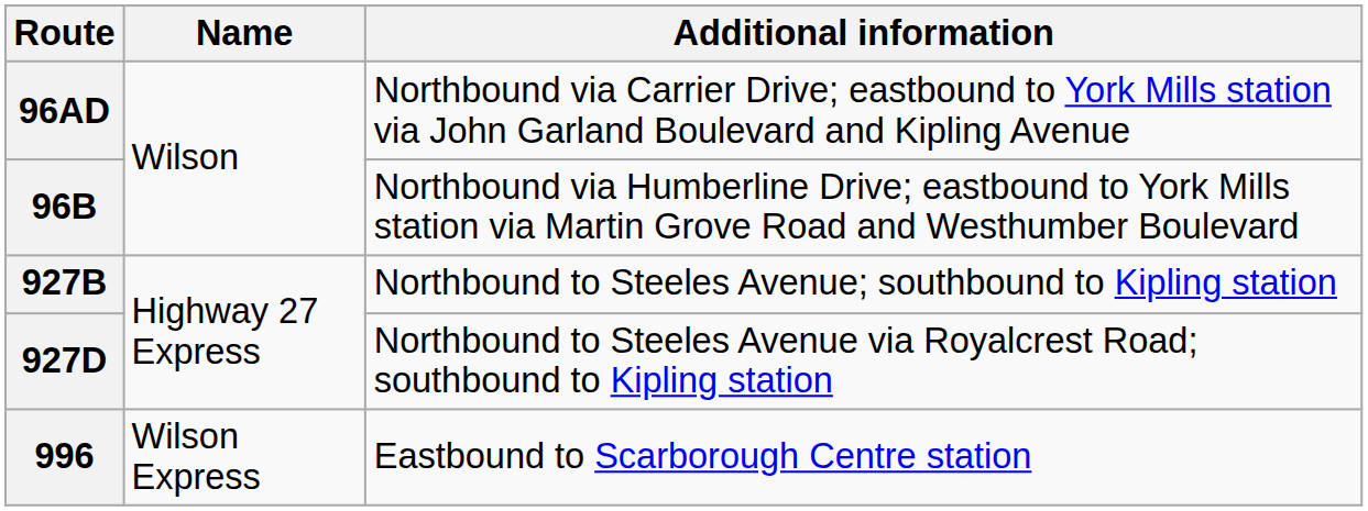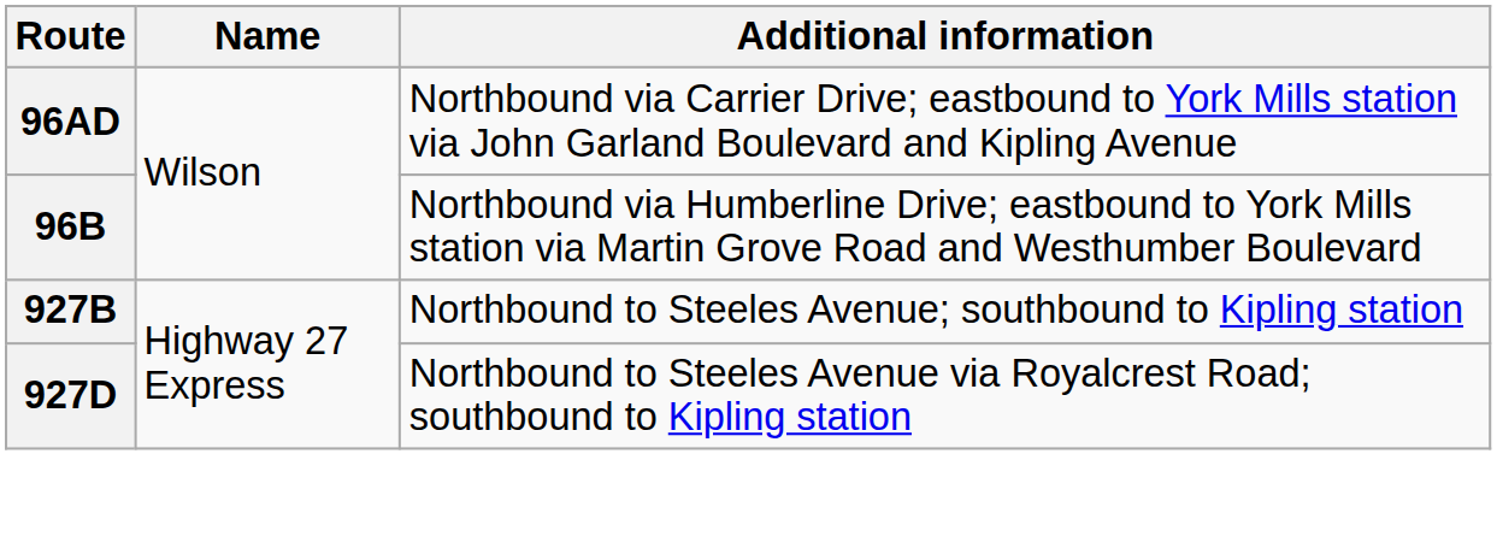 <table class="wikitable">
 <tr>
 <th>Route</th>
 <th>Name</th>
 <th>Additional information</th>
 </tr>
 <tr>
 <th>96AD</th>
 <td rowspan="2">Wilson</td>
 <td>Northbound via Carrier Drive; eastbound to <a href='#'>York Mills station</a> via John Garland Boulevard and Kipling Avenue</td>
 </tr>
 <tr>
 <th>96B</th>
 <td>Northbound via Humberline Drive; eastbound to York Mills station via Martin Grove Road and Westhumber Boulevard</td>
 </tr>
 <tr>
 <th>927B</th>
 <td rowspan="2">Highway 27 Express</td>
 <td>Northbound to Steeles Avenue; southbound to <a href='#'>Kipling station</a></td>
 </tr>
 <tr>
 <th>927D</th>
 <td>Northbound to Steeles Avenue via Royalcrest Road; southbound to <a href='#'>Kipling station</a></td>
 </tr>
-<tr>
-<th>996</th>
-<td>Wilson Express</td>
-<td>Eastbound to <a href='#'>Scarborough Centre station</a></td>
-</tr>
 </table>
